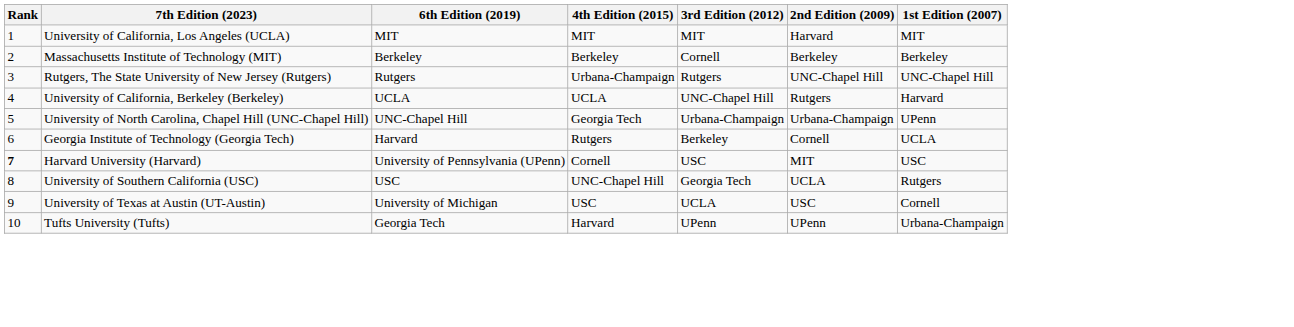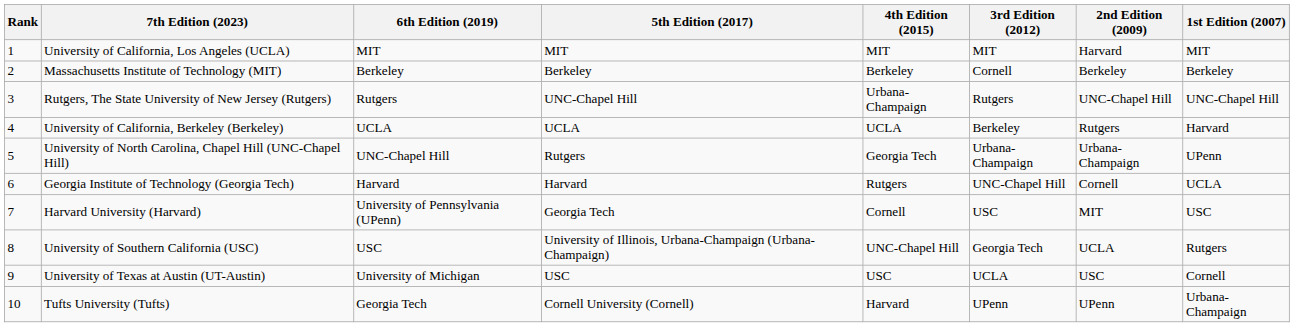 <table class="wikitable">
 <tr>
 <th>Rank</th>
 <th>7th Edition (2023)</th>
 <th>6th Edition (2019)</th>
+<th>5th Edition (2017)</th>
 <th>4th Edition (2015)</th>
 <th>3rd Edition (2012)</th>
 <th>2nd Edition (2009)</th>
 <th>1st Edition (2007)</th>
 </tr>
 <tr>
 <td>1</td>
 <td>University of California, Los Angeles (UCLA)</td>
 <td>MIT</td>
 <td>MIT</td>
 <td>MIT</td>
+<td>MIT</td>
 <td>Harvard</td>
 <td>MIT</td>
 </tr>
 <tr>
 <td>2</td>
 <td>Massachusetts Institute of Technology (MIT)</td>
+<td>Berkeley</td>
 <td>Berkeley</td>
 <td>Berkeley</td>
 <td>Cornell</td>
 <td>Berkeley</td>
 <td>Berkeley</td>
 </tr>
 <tr>
 <td>3</td>
 <td>Rutgers, The State University of New Jersey (Rutgers)</td>
 <td>Rutgers</td>
+<td>UNC-Chapel Hill</td>
 <td>Urbana-Champaign</td>
 <td>Rutgers</td>
 <td>UNC-Chapel Hill</td>
 <td>UNC-Chapel Hill</td>
 </tr>
 <tr>
 <td>4</td>
 <td>University of California, Berkeley (Berkeley)</td>
 <td>UCLA</td>
 <td>UCLA</td>
-<td>UNC-Chapel Hill</td>
+<td>UCLA</td>
+<td>Berkeley</td>
 <td>Rutgers</td>
 <td>Harvard</td>
 </tr>
 <tr>
 <td>5</td>
 <td>University of North Carolina, Chapel Hill (UNC-Chapel Hill)</td>
 <td>UNC-Chapel Hill</td>
+<td>Rutgers</td>
 <td>Georgia Tech</td>
 <td>Urbana-Champaign</td>
 <td>Urbana-Champaign</td>
 <td>UPenn</td>
 </tr>
 <tr>
 <td>6</td>
 <td>Georgia Institute of Technology (Georgia Tech)</td>
 <td>Harvard</td>
+<td>Harvard</td>
 <td>Rutgers</td>
-<td>Berkeley</td>
+<td>UNC-Chapel Hill</td>
 <td>Cornell</td>
 <td>UCLA</td>
 </tr>
 <tr>
-<td><strong>7</strong></td>
+<td>7</td>
 <td>Harvard University (Harvard)</td>
 <td>University of Pennsylvania (UPenn)</td>
+<td>Georgia Tech</td>
 <td>Cornell</td>
 <td>USC</td>
 <td>MIT</td>
 <td>USC</td>
 </tr>
 <tr>
 <td>8</td>
 <td>University of Southern California (USC)</td>
 <td>USC</td>
+<td>University of Illinois, Urbana-Champaign (Urbana-Champaign)</td>
 <td>UNC-Chapel Hill</td>
 <td>Georgia Tech</td>
 <td>UCLA</td>
 <td>Rutgers</td>
 </tr>
 <tr>
 <td>9</td>
 <td>University of Texas at Austin (UT-Austin)</td>
 <td>University of Michigan</td>
 <td>USC</td>
+<td>USC</td>
 <td>UCLA</td>
 <td>USC</td>
 <td>Cornell</td>
 </tr>
 <tr>
 <td>10</td>
 <td>Tufts University (Tufts)</td>
 <td>Georgia Tech</td>
+<td>Cornell University (Cornell)</td>
 <td>Harvard</td>
 <td>UPenn</td>
 <td>UPenn</td>
 <td>Urbana-Champaign</td>
 </tr>
 </table>
